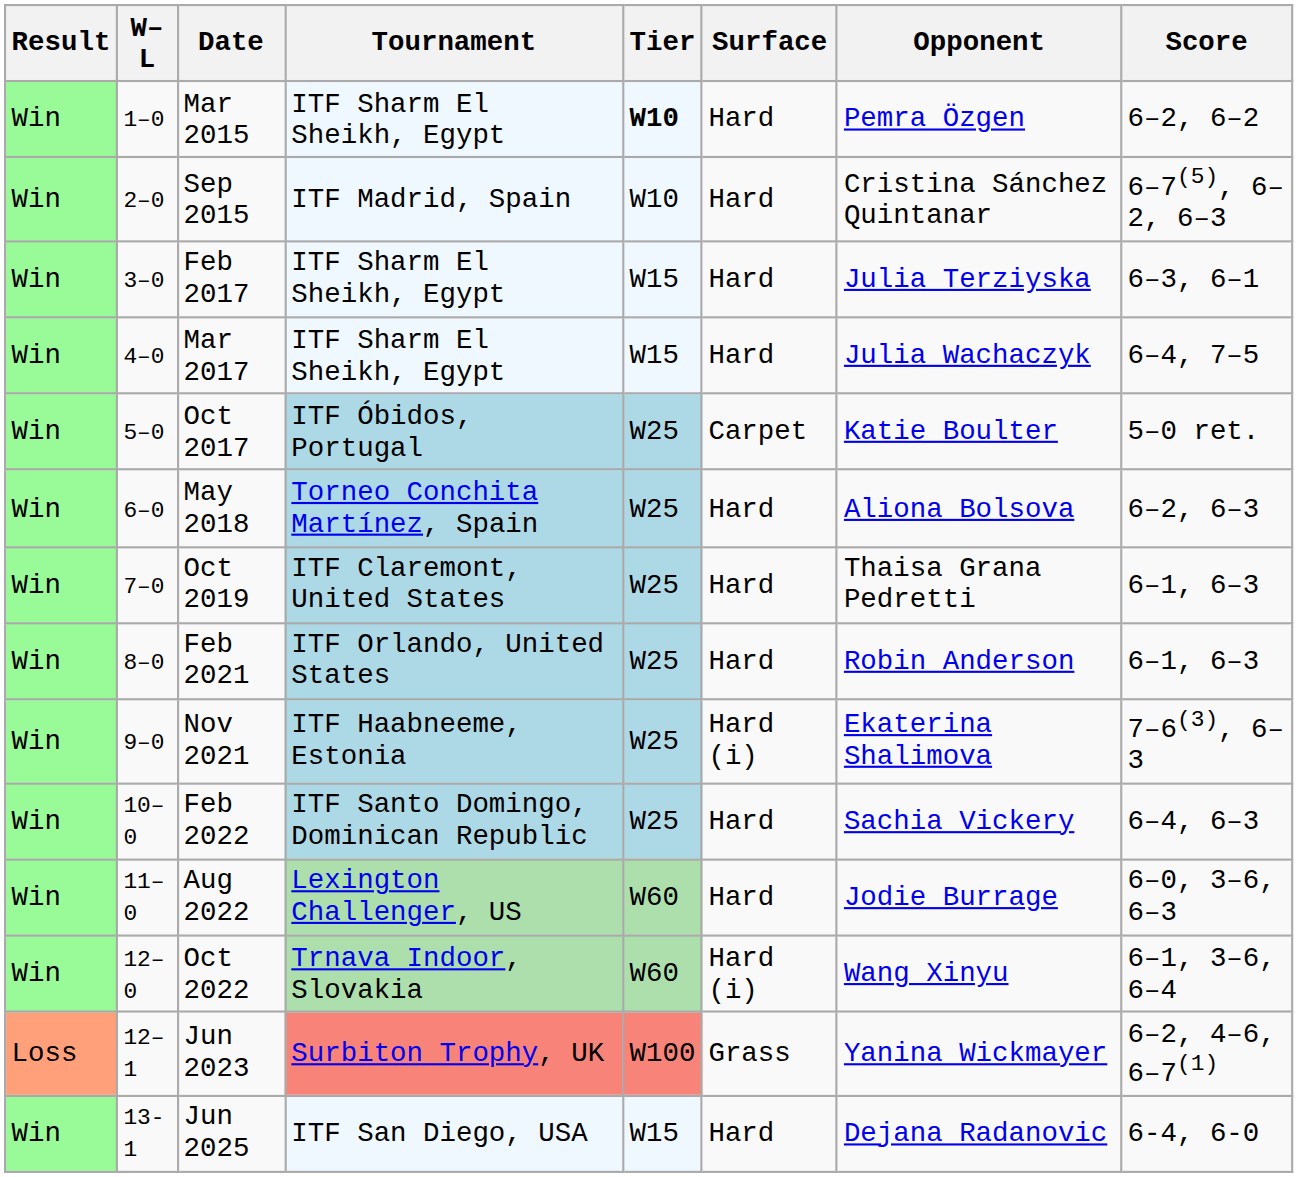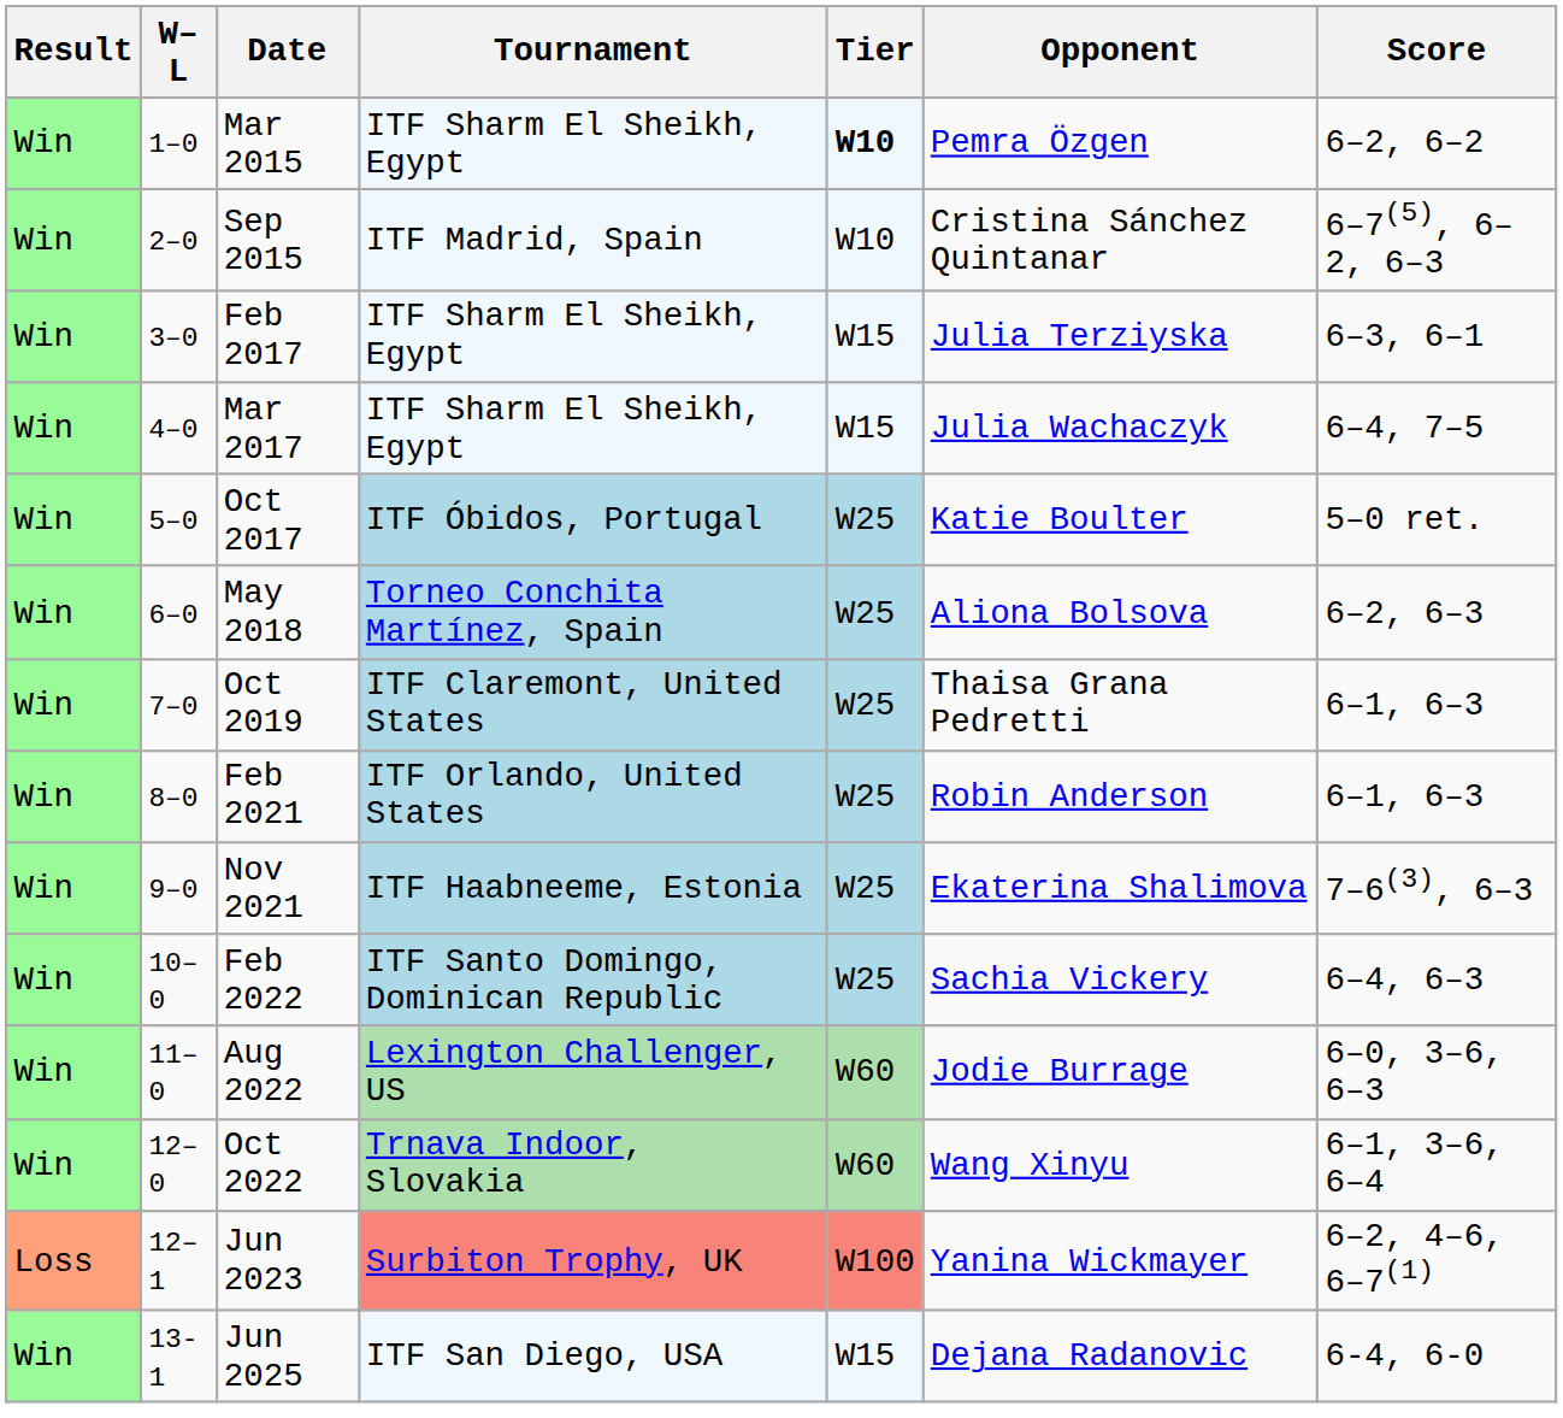 <table class="sortable wikitable">
 <tr>
 <th>Result</th>
 <th class="unsortable">W–L</th>
 <th>Date</th>
 <th>Tournament</th>
 <th>Tier</th>
-<th>Surface</th>
 <th>Opponent</th>
 <th class="unsortable">Score</th>
 </tr>
 <tr>
 <td style="background:#98fb98;">Win</td>
 <td><small>1–0</small></td>
 <td>Mar 2015</td>
 <td style="background:#f0f8ff;">ITF Sharm El Sheikh, Egypt</td>
 <td style="background:#f0f8ff;"><strong>W10</strong></td>
-<td>Hard</td>
 <td> <a href='#'>Pemra Özgen</a></td>
 <td>6–2, 6–2</td>
 </tr>
 <tr>
 <td style="background:#98fb98;">Win</td>
 <td><small>2–0</small></td>
 <td>Sep 2015</td>
 <td style="background:#f0f8ff;">ITF Madrid, Spain</td>
 <td style="background:#f0f8ff;">W10</td>
-<td>Hard</td>
 <td> Cristina Sánchez Quintanar</td>
 <td>6–7<sup>(5)</sup>, 6–2, 6–3</td>
 </tr>
 <tr>
 <td style="background:#98fb98;">Win</td>
 <td><small>3–0</small></td>
 <td>Feb 2017</td>
 <td style="background:#f0f8ff;">ITF Sharm El Sheikh, Egypt</td>
 <td style="background:#f0f8ff;">W15</td>
-<td>Hard</td>
 <td> <a href='#'>Julia Terziyska</a></td>
 <td>6–3, 6–1</td>
 </tr>
 <tr>
 <td style="background:#98fb98;">Win</td>
 <td><small>4–0</small></td>
 <td>Mar 2017</td>
 <td style="background:#f0f8ff;">ITF Sharm El Sheikh, Egypt</td>
 <td style="background:#f0f8ff;">W15</td>
-<td>Hard</td>
 <td> <a href='#'>Julia Wachaczyk</a></td>
 <td>6–4, 7–5</td>
 </tr>
 <tr>
 <td style="background:#98fb98;">Win</td>
 <td><small>5–0</small></td>
 <td>Oct 2017</td>
 <td style="background:lightblue;">ITF Óbidos, Portugal</td>
 <td style="background:lightblue;">W25</td>
-<td>Carpet</td>
 <td> <a href='#'>Katie Boulter</a></td>
 <td>5–0 ret.</td>
 </tr>
 <tr>
 <td style="background:#98fb98;">Win</td>
 <td><small>6–0</small></td>
 <td>May 2018</td>
 <td style="background:lightblue;"><a href='#'>Torneo Conchita Martínez</a>, Spain</td>
 <td style="background:lightblue;">W25</td>
-<td>Hard</td>
 <td> <a href='#'>Aliona Bolsova</a></td>
 <td>6–2, 6–3</td>
 </tr>
 <tr>
 <td style="background:#98fb98;">Win</td>
 <td><small>7–0</small></td>
 <td>Oct 2019</td>
 <td style="background:lightblue;">ITF Claremont, United States</td>
 <td style="background:lightblue;">W25</td>
-<td>Hard</td>
 <td> Thaisa Grana Pedretti</td>
 <td>6–1, 6–3</td>
 </tr>
 <tr>
 <td style="background:#98fb98;">Win</td>
 <td><small>8–0</small></td>
 <td>Feb 2021</td>
 <td style="background:lightblue;">ITF Orlando, United States</td>
 <td style="background:lightblue;">W25</td>
-<td>Hard</td>
 <td> <a href='#'>Robin Anderson</a></td>
 <td>6–1, 6–3</td>
 </tr>
 <tr>
 <td style="background:#98fb98;">Win</td>
 <td><small>9–0</small></td>
 <td>Nov 2021</td>
 <td style="background:lightblue;">ITF Haabneeme, Estonia</td>
 <td style="background:lightblue;">W25</td>
-<td>Hard (i)</td>
 <td> <a href='#'>Ekaterina Shalimova</a></td>
 <td>7–6<sup>(3)</sup>, 6–3</td>
 </tr>
 <tr>
 <td style="background:#98fb98;">Win</td>
 <td><small>10–0</small></td>
 <td>Feb 2022</td>
 <td style="background:lightblue;">ITF Santo Domingo, <br>Dominican Republic</td>
 <td style="background:lightblue;">W25</td>
-<td>Hard</td>
 <td> <a href='#'>Sachia Vickery</a></td>
 <td>6–4, 6–3</td>
 </tr>
 <tr>
 <td style="background:#98fb98;">Win</td>
 <td><small>11–0</small></td>
 <td>Aug 2022</td>
 <td style=background:#addfad><a href='#'>Lexington Challenger</a>, US</td>
 <td style=background:#addfad>W60</td>
-<td>Hard</td>
 <td> <a href='#'>Jodie Burrage</a></td>
 <td>6–0, 3–6, 6–3</td>
 </tr>
 <tr>
 <td style="background:#98fb98;">Win</td>
 <td><small>12–0</small></td>
 <td>Oct 2022</td>
 <td style=background:#addfad><a href='#'>Trnava Indoor</a>, Slovakia</td>
 <td style=background:#addfad>W60</td>
-<td>Hard (i)</td>
 <td> <a href='#'>Wang Xinyu</a></td>
 <td>6–1, 3–6, 6–4</td>
 </tr>
 <tr>
 <td style="background:#ffa07a;">Loss</td>
 <td><small>12–1</small></td>
 <td>Jun 2023</td>
 <td style=background:#f88379><a href='#'>Surbiton Trophy</a>, UK</td>
 <td style=background:#f88379>W100</td>
-<td>Grass</td>
 <td> <a href='#'>Yanina Wickmayer</a></td>
 <td>6–2, 4–6, 6–7<sup>(1)</sup></td>
 </tr>
 <tr>
 <td style="background:#98fb98;">Win</td>
 <td><small>13-1</small></td>
 <td>Jun 2025</td>
 <td style="background:#f0f8ff;">ITF San Diego, USA</td>
 <td style="background:#f0f8ff;">W15</td>
-<td>Hard</td>
 <td> <a href='#'>Dejana Radanovic</a></td>
 <td>6-4, 6-0</td>
 </tr>
 </table>
